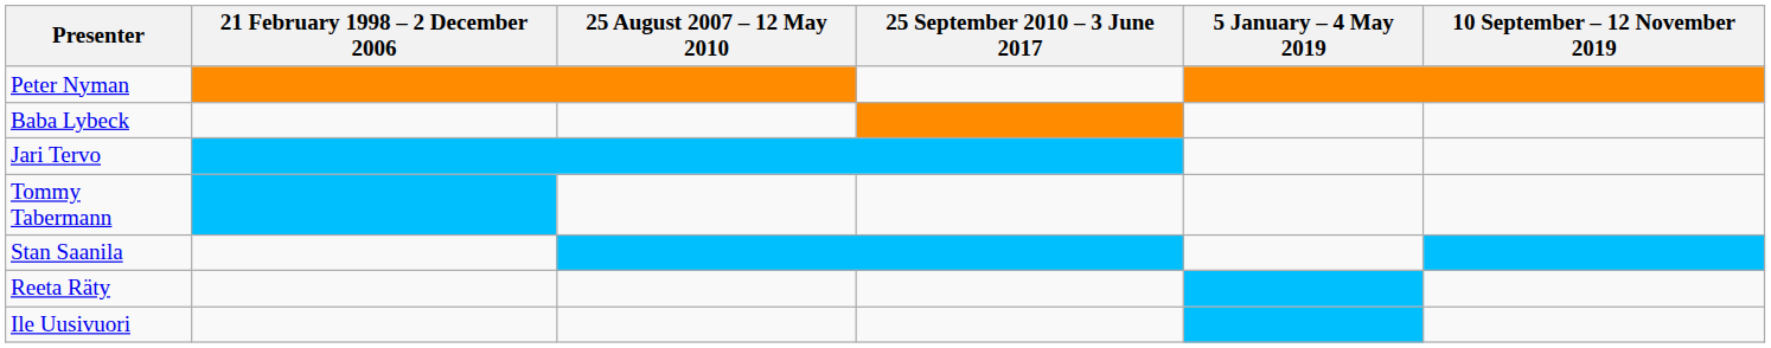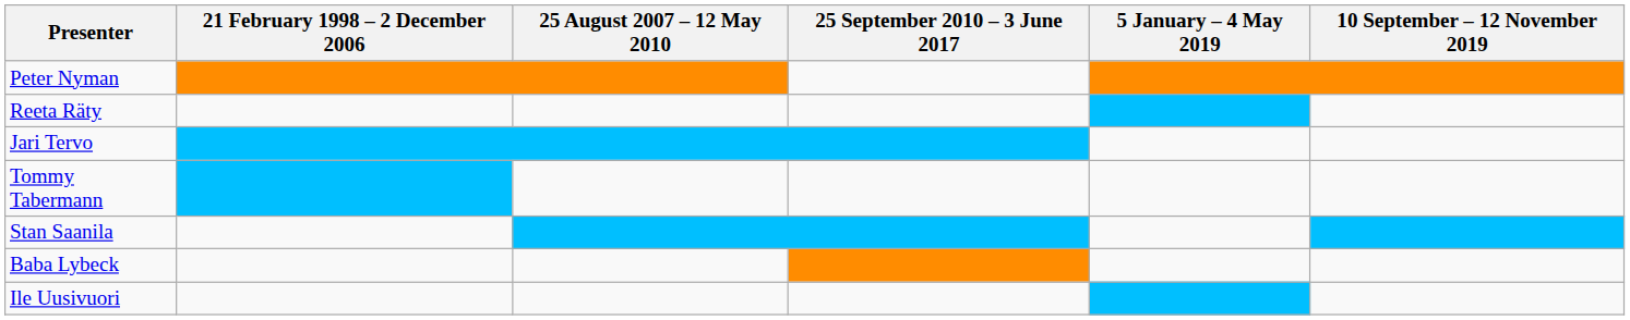 <table class="wikitable">
 <tr>
 <th>Presenter</th>
 <th>21 February 1998 – 2 December 2006</th>
 <th>25 August 2007 – 12 May 2010</th>
 <th>25 September 2010 – 3 June 2017</th>
 <th>5 January – 4 May 2019</th>
 <th>10 September – 12 November 2019</th>
 </tr>
 <tr>
 <td><a href='#'>Peter Nyman</a></td>
 <td colspan="2" bgcolor="#FF8C00"></td>
 <td></td>
 <td colspan=2 bgcolor="#FF8C00"></td>
 </tr>
 <tr>
-<td><a href='#'>Baba Lybeck</a></td>
+<td><a href='#'>Reeta Räty</a></td>
 <td></td>
 <td></td>
-<td bgcolor="#FF8C00"></td>
 <td></td>
+<td bgcolor="#00BFFF"></td>
 <td></td>
 </tr>
 <tr>
 <td><a href='#'>Jari Tervo</a></td>
 <td colspan="3" bgcolor="#00BFFF"></td>
 <td></td>
 <td></td>
 </tr>
 <tr>
 <td><a href='#'>Tommy Tabermann</a></td>
 <td bgcolor="#00BFFF"></td>
 <td></td>
 <td></td>
 <td></td>
 <td></td>
 </tr>
 <tr>
 <td><a href='#'>Stan Saanila</a></td>
 <td></td>
 <td colspan="2" bgcolor="#00BFFF"></td>
 <td></td>
 <td bgcolor="#00BFFF"></td>
 </tr>
 <tr>
-<td><a href='#'>Reeta Räty</a></td>
+<td><a href='#'>Baba Lybeck</a></td>
 <td></td>
 <td></td>
+<td bgcolor="#FF8C00"></td>
 <td></td>
-<td bgcolor="#00BFFF"></td>
 <td></td>
 </tr>
 <tr>
 <td><a href='#'>Ile Uusivuori</a></td>
 <td></td>
 <td></td>
 <td></td>
 <td bgcolor="#00BFFF"></td>
 <td></td>
 </tr>
 </table>
